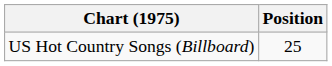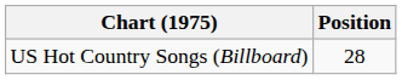 <table class="wikitable">
 <tr>
 <th>Chart (1975)</th>
 <th>Position</th>
 </tr>
 <tr>
 <td>US Hot Country Songs (<em>Billboard</em>)</td>
-<td align="center">25</td>
+<td align="center">28</td>
 </tr>
 </table>
